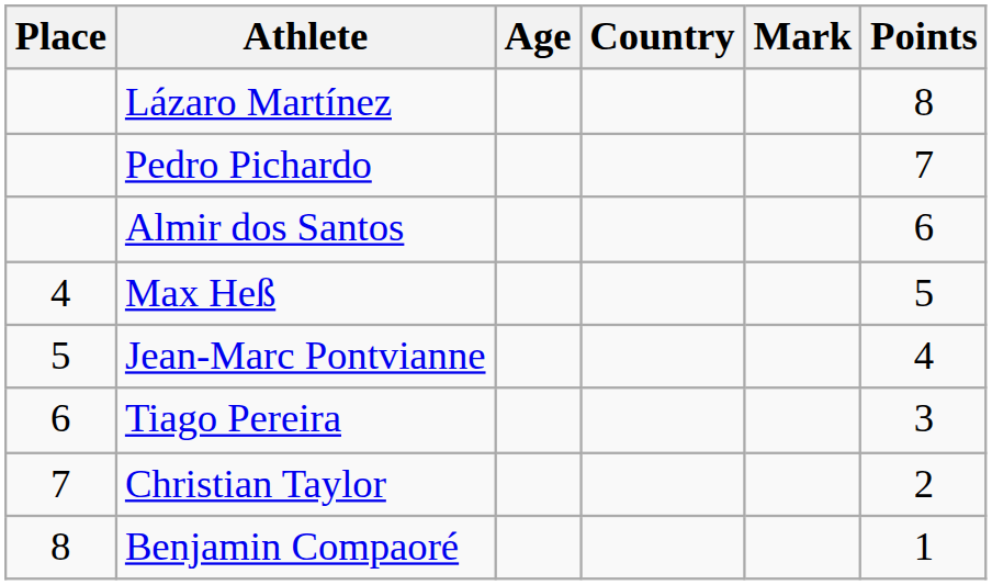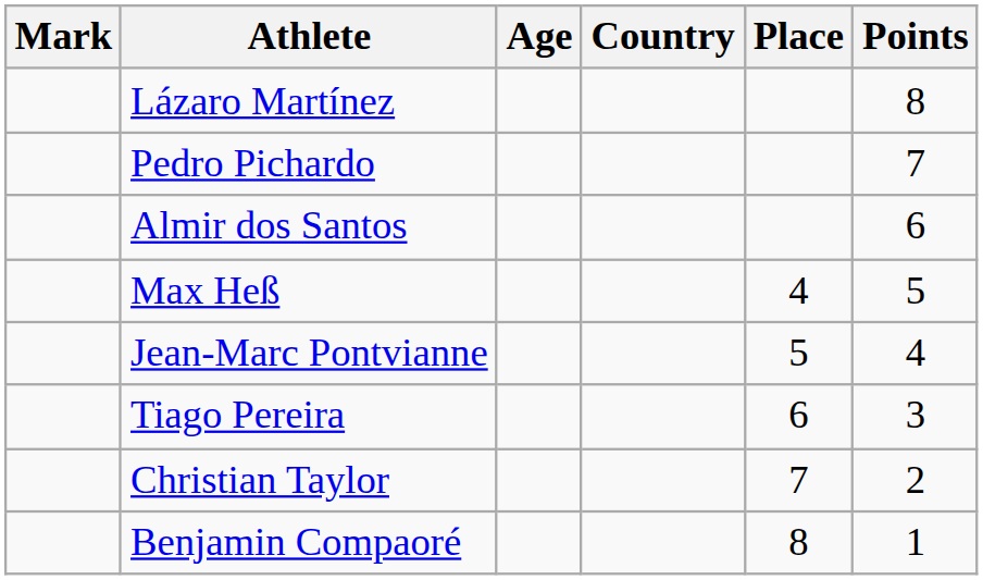 <table class="wikitable mw-datatable sortable">
 <tr>
-<th>Place</th>
+<th>Mark</th>
 <th>Athlete</th>
 <th>Age</th>
 <th>Country</th>
-<th>Mark</th>
+<th>Place</th>
 <th>Points</th>
 </tr>
 <tr>
-<td align=center></td>
+<td> </td>
 <td><a href='#'>Lázaro Martínez</a></td>
 <td></td>
 <td></td>
-<td> </td>
+<td align=center></td>
 <td align=center>8</td>
 </tr>
 <tr>
-<td align=center></td>
+<td> </td>
 <td><a href='#'>Pedro Pichardo</a></td>
 <td></td>
 <td></td>
-<td> </td>
+<td align=center></td>
 <td align=center>7</td>
 </tr>
 <tr>
-<td align=center></td>
+<td> </td>
 <td><a href='#'>Almir dos Santos</a></td>
 <td></td>
 <td></td>
-<td> </td>
+<td align=center></td>
 <td align=center>6</td>
 </tr>
 <tr>
-<td align=center>4</td>
+<td> </td>
 <td><a href='#'>Max Heß</a></td>
 <td></td>
 <td></td>
-<td> </td>
+<td align=center>4</td>
 <td align=center>5</td>
 </tr>
 <tr>
-<td align=center>5</td>
+<td> </td>
 <td><a href='#'>Jean-Marc Pontvianne</a></td>
 <td></td>
 <td></td>
-<td> </td>
+<td align=center>5</td>
 <td align=center>4</td>
 </tr>
 <tr>
-<td align=center>6</td>
+<td> </td>
 <td><a href='#'>Tiago Pereira</a></td>
 <td></td>
 <td></td>
-<td> </td>
+<td align=center>6</td>
 <td align=center>3</td>
 </tr>
 <tr>
-<td align=center>7</td>
+<td> </td>
 <td><a href='#'>Christian Taylor</a></td>
 <td></td>
 <td></td>
-<td> </td>
+<td align=center>7</td>
 <td align=center>2</td>
 </tr>
 <tr>
-<td align=center>8</td>
+<td> </td>
 <td><a href='#'>Benjamin Compaoré</a></td>
 <td></td>
 <td></td>
-<td> </td>
+<td align=center>8</td>
 <td align=center>1</td>
 </tr>
 </table>
